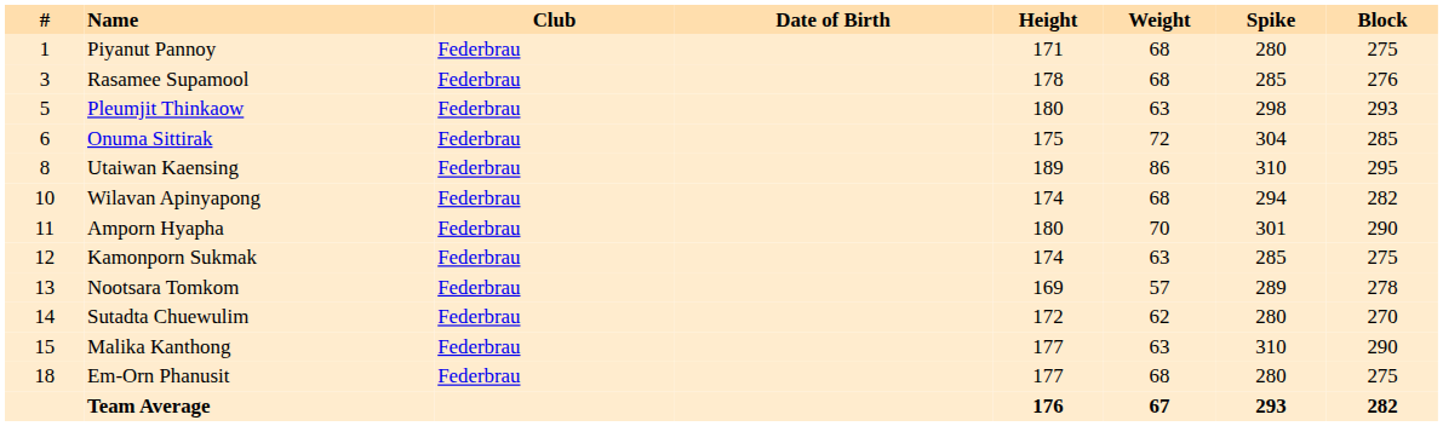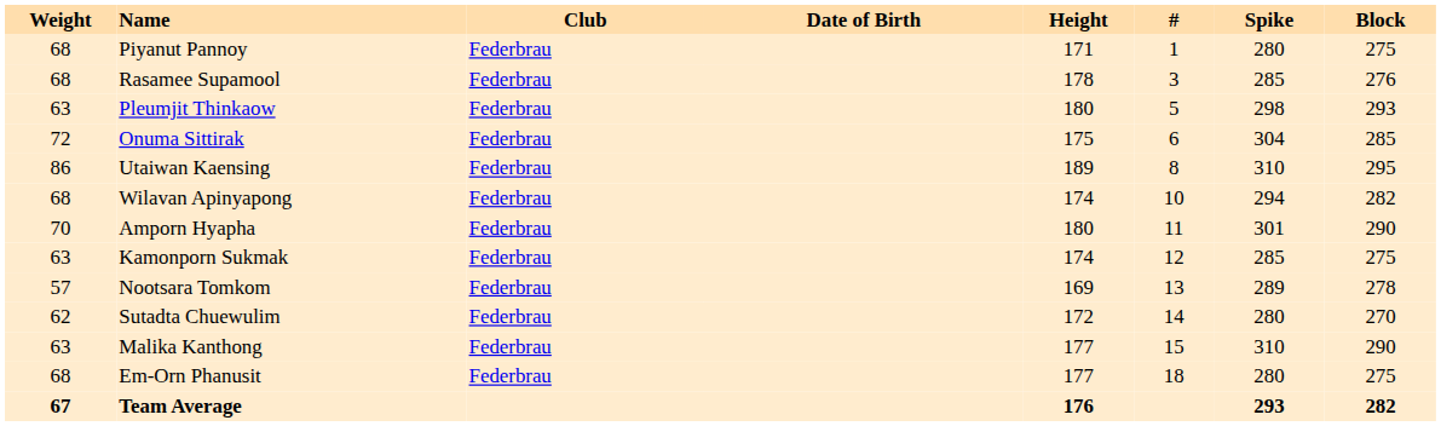 <table border=0 cellpadding=2 cellspacing=0  |- style="text-align:center; font-size:90%;" width=80%>
 <tr style="background:#ffdead;">
-<th width=5%>#</th>
+<th width=7%>Weight</th>
 <th style="width:22%; text-align:left;">Name</th>
 <th width=15%>Club</th>
 <th width=20%>Date of Birth</th>
 <th width=7%>Height</th>
-<th width=7%>Weight</th>
+<th width=5%>#</th>
 <th width=7%>Spike</th>
 <th width=7%>Block</th>
 </tr>
 <tr style="background:#ffecce;">
-<td>1</td>
+<td>68</td>
 <td align=left>Piyanut Pannoy</td>
 <td align=left> <a href='#'>Federbrau</a></td>
 <td align=left></td>
 <td>171</td>
-<td>68</td>
+<td>1</td>
 <td>280</td>
 <td>275</td>
 </tr>
 <tr style="background:#ffecce;">
-<td>3</td>
+<td>68</td>
 <td align=left>Rasamee Supamool</td>
 <td align=left> <a href='#'>Federbrau</a></td>
 <td align=left></td>
 <td>178</td>
-<td>68</td>
+<td>3</td>
 <td>285</td>
 <td>276</td>
 </tr>
 <tr style="background:#ffecce;">
-<td>5</td>
+<td>63</td>
 <td align=left><a href='#'>Pleumjit Thinkaow</a></td>
 <td align=left> <a href='#'>Federbrau</a></td>
 <td align=left></td>
 <td>180</td>
-<td>63</td>
+<td>5</td>
 <td>298</td>
 <td>293</td>
 </tr>
 <tr style="background:#ffecce;">
-<td>6</td>
+<td>72</td>
 <td align=left><a href='#'>Onuma Sittirak</a></td>
 <td align=left> <a href='#'>Federbrau</a></td>
 <td align=left></td>
 <td>175</td>
-<td>72</td>
+<td>6</td>
 <td>304</td>
 <td>285</td>
 </tr>
 <tr style="background:#ffecce;">
-<td>8</td>
+<td>86</td>
 <td align=left>Utaiwan Kaensing</td>
 <td align=left> <a href='#'>Federbrau</a></td>
 <td align=left></td>
 <td>189</td>
-<td>86</td>
+<td>8</td>
 <td>310</td>
 <td>295</td>
 </tr>
 <tr style="background:#ffecce;">
-<td>10</td>
+<td>68</td>
 <td align=left>Wilavan Apinyapong</td>
 <td align=left> <a href='#'>Federbrau</a></td>
 <td align=left></td>
 <td>174</td>
-<td>68</td>
+<td>10</td>
 <td>294</td>
 <td>282</td>
 </tr>
 <tr style="background:#ffecce;">
-<td>11</td>
+<td>70</td>
 <td align=left>Amporn Hyapha</td>
 <td align=left> <a href='#'>Federbrau</a></td>
 <td align=left></td>
 <td>180</td>
-<td>70</td>
+<td>11</td>
 <td>301</td>
 <td>290</td>
 </tr>
 <tr style="background:#ffecce;">
-<td>12</td>
+<td>63</td>
 <td align=left>Kamonporn Sukmak</td>
 <td align=left> <a href='#'>Federbrau</a></td>
 <td align=left></td>
 <td>174</td>
-<td>63</td>
+<td>12</td>
 <td>285</td>
 <td>275</td>
 </tr>
 <tr style="background:#ffecce;">
-<td>13</td>
+<td>57</td>
 <td align=left>Nootsara Tomkom</td>
 <td align=left> <a href='#'>Federbrau</a></td>
 <td align=left></td>
 <td>169</td>
-<td>57</td>
+<td>13</td>
 <td>289</td>
 <td>278</td>
 </tr>
 <tr style="background:#ffecce;">
-<td>14</td>
+<td>62</td>
 <td align=left>Sutadta Chuewulim</td>
 <td align=left> <a href='#'>Federbrau</a></td>
 <td align=left></td>
 <td>172</td>
-<td>62</td>
+<td>14</td>
 <td>280</td>
 <td>270</td>
 </tr>
 <tr style="background:#ffecce;">
-<td>15</td>
+<td>63</td>
 <td align=left>Malika Kanthong</td>
 <td align=left> <a href='#'>Federbrau</a></td>
 <td align=left></td>
 <td>177</td>
-<td>63</td>
+<td>15</td>
 <td>310</td>
 <td>290</td>
 </tr>
 <tr style="background:#ffecce;">
-<td>18</td>
+<td>68</td>
 <td align=left>Em-Orn Phanusit</td>
 <td align=left> <a href='#'>Federbrau</a></td>
 <td align=left></td>
 <td>177</td>
-<td>68</td>
+<td>18</td>
 <td>280</td>
 <td>275</td>
 </tr>
 <tr style="background:#ffecce;">
-<td></td>
+<td><strong>67</strong></td>
 <td align=left><strong>Team Average</strong></td>
 <td align=left></td>
 <td align=left></td>
 <td><strong>176</strong></td>
-<td><strong>67</strong></td>
+<td></td>
 <td><strong>293</strong></td>
 <td><strong>282</strong></td>
 </tr>
 </table>
